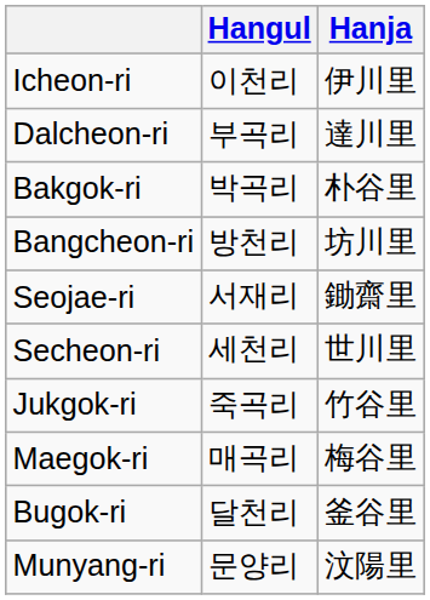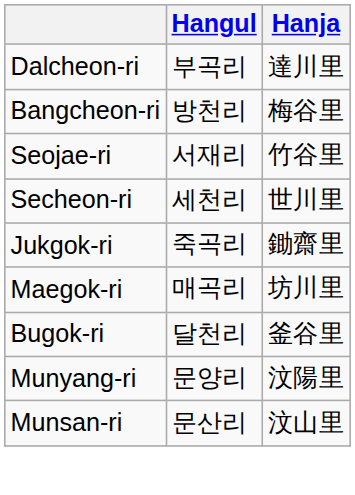 <table class="wikitable">
 <tr>
 <th></th>
 <th><a href='#'>Hangul</a></th>
 <th><a href='#'>Hanja</a></th>
 </tr>
 <tr>
-<td>Icheon-ri</td>
-<td>이천리</td>
-<td>伊川里</td>
-</tr>
-<tr>
 <td>Dalcheon-ri</td>
 <td>부곡리</td>
 <td>達川里</td>
 </tr>
 <tr>
-<td>Bakgok-ri</td>
-<td>박곡리</td>
-<td>朴谷里</td>
-</tr>
-<tr>
 <td>Bangcheon-ri</td>
 <td>방천리</td>
-<td>坊川里</td>
+<td>梅谷里</td>
 </tr>
 <tr>
 <td>Seojae-ri</td>
 <td>서재리</td>
-<td>鋤齋里</td>
+<td>竹谷里</td>
 </tr>
 <tr>
 <td>Secheon-ri</td>
 <td>세천리</td>
 <td>世川里</td>
 </tr>
 <tr>
 <td>Jukgok-ri</td>
 <td>죽곡리</td>
-<td>竹谷里</td>
+<td>鋤齋里</td>
 </tr>
 <tr>
 <td>Maegok-ri</td>
 <td>매곡리</td>
-<td>梅谷里</td>
+<td>坊川里</td>
 </tr>
 <tr>
 <td>Bugok-ri</td>
 <td>달천리</td>
 <td>釜谷里</td>
 </tr>
 <tr>
 <td>Munyang-ri</td>
 <td>문양리</td>
 <td>汶陽里</td>
 </tr>
+<tr>
+<td>Munsan-ri</td>
+<td>문산리</td>
+<td>汶山里</td>
+</tr>
 </table>
